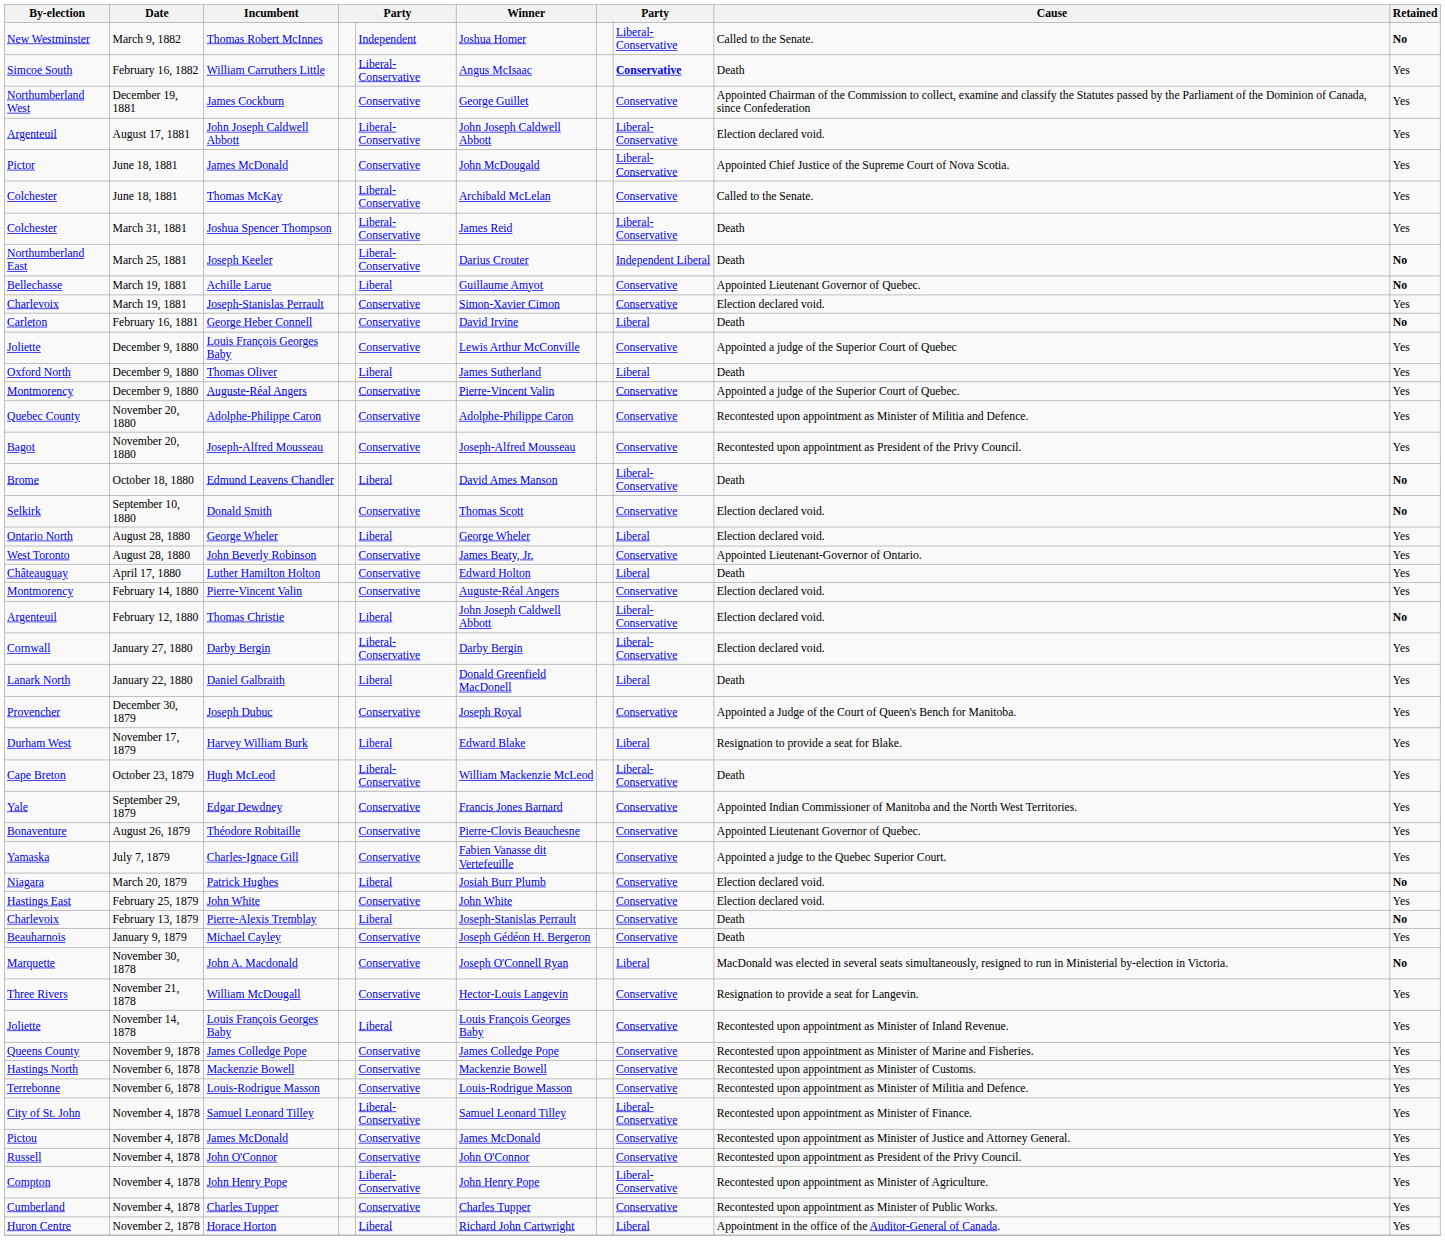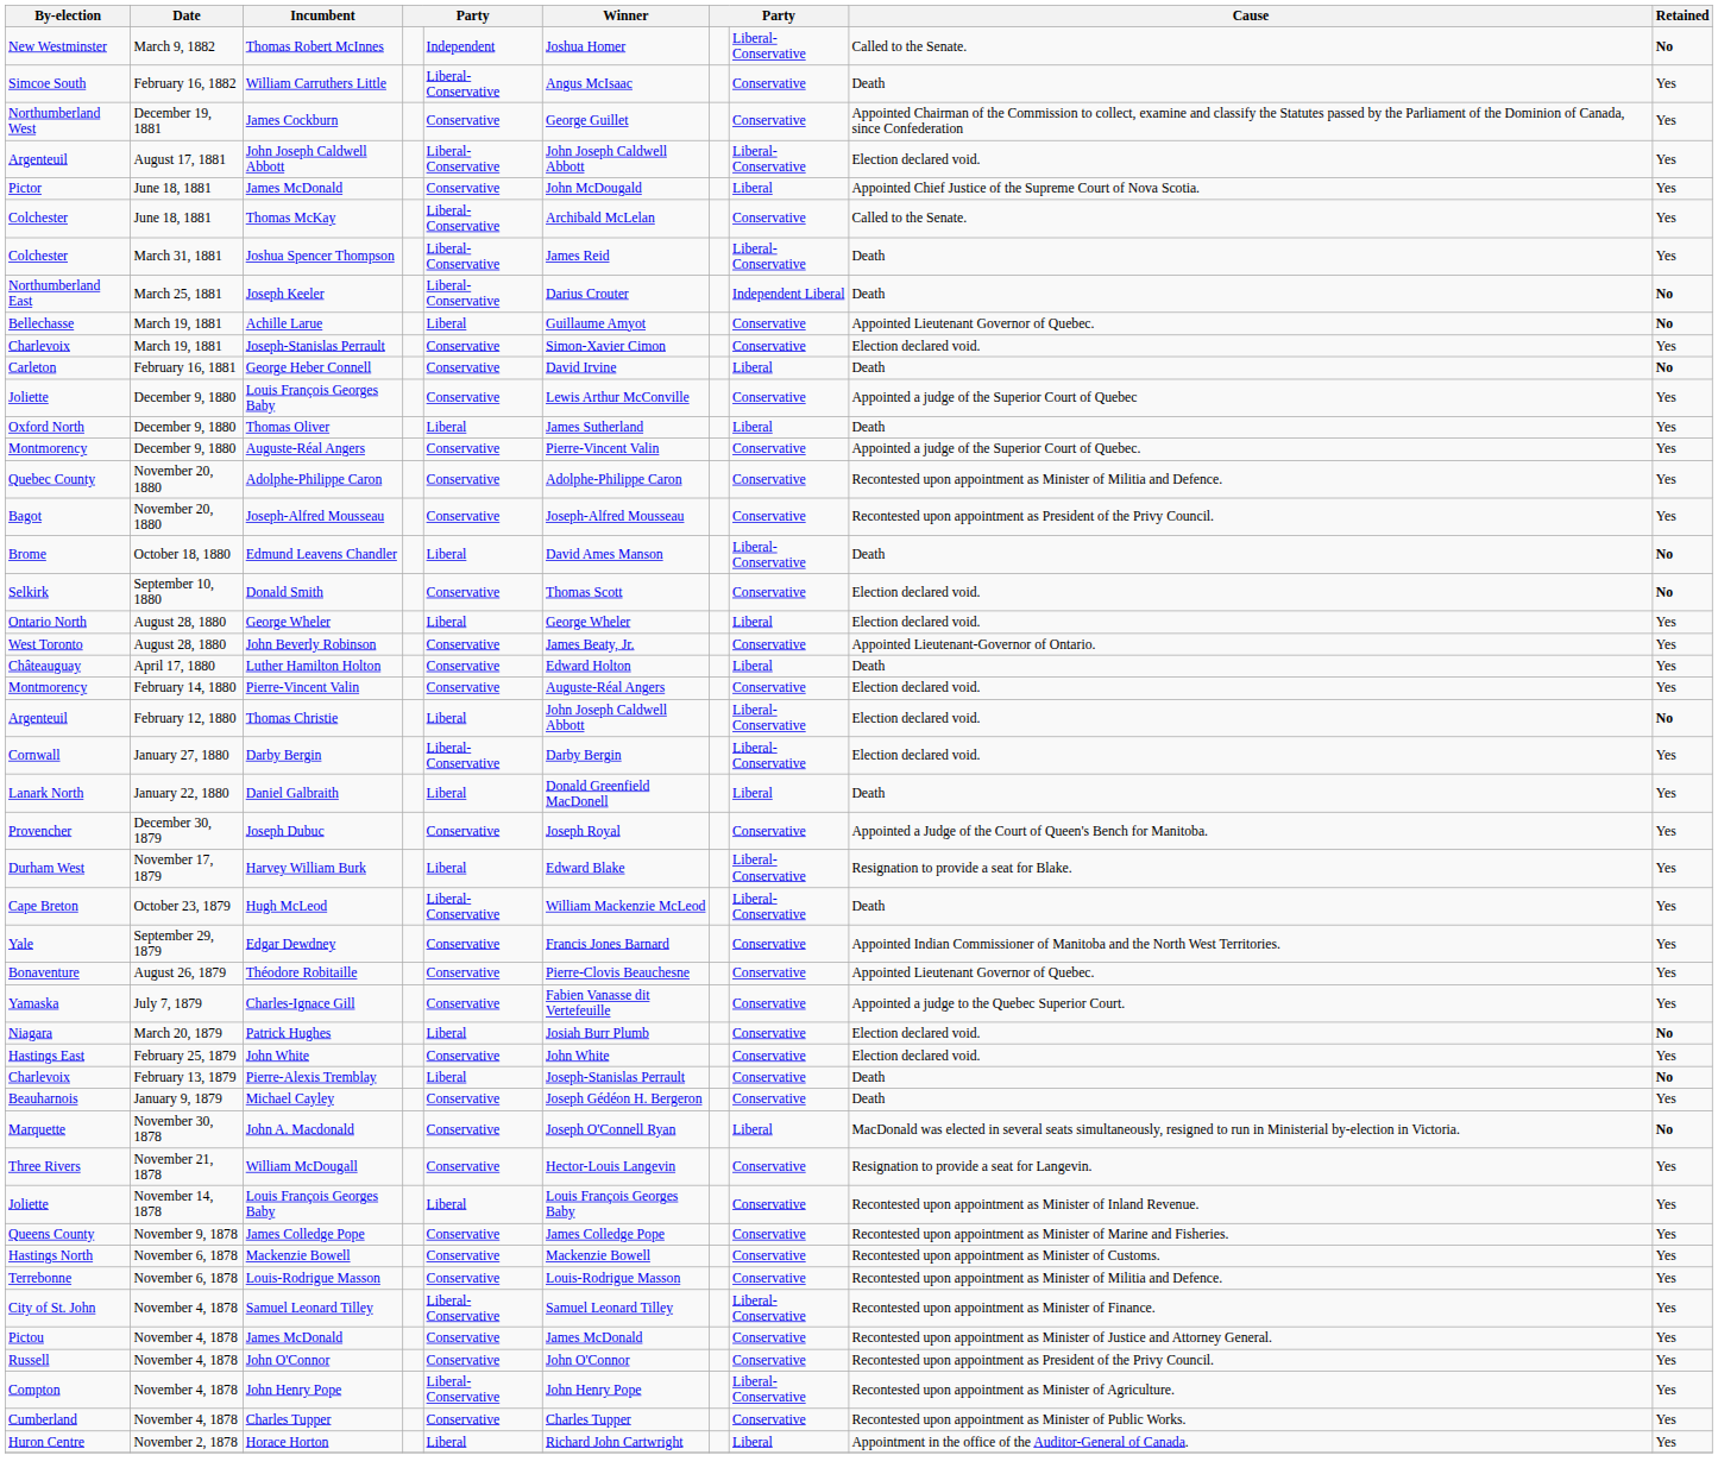 <table class="wikitable">
 <tr>
 <th>By-election</th>
 <th>Date</th>
 <th>Incumbent</th>
 <th colspan=2>Party</th>
 <th>Winner</th>
 <th colspan=2>Party</th>
 <th>Cause</th>
 <th>Retained</th>
 </tr>
 <tr>
 <td><a href='#'>New Westminster</a></td>
 <td>March 9, 1882</td>
 <td><a href='#'>Thomas Robert McInnes</a></td>
 <td>    </td>
 <td><a href='#'>Independent</a></td>
 <td><a href='#'>Joshua Homer</a></td>
 <td>    </td>
 <td><a href='#'>Liberal-Conservative</a></td>
 <td>Called to the Senate.</td>
 <td><strong>No</strong></td>
 </tr>
 <tr>
 <td><a href='#'>Simcoe South</a></td>
 <td>February 16, 1882</td>
 <td><a href='#'>William Carruthers Little</a></td>
 <td>    </td>
 <td><a href='#'>Liberal-Conservative</a></td>
 <td><a href='#'>Angus McIsaac</a></td>
 <td>    </td>
-<td><strong><a href='#'>Conservative</a></strong></td>
+<td><a href='#'>Conservative</a></td>
 <td>Death</td>
 <td>Yes</td>
 </tr>
 <tr>
 <td><a href='#'>Northumberland West</a></td>
 <td>December 19, 1881</td>
 <td><a href='#'>James Cockburn</a></td>
 <td>    </td>
 <td><a href='#'>Conservative</a></td>
 <td><a href='#'>George Guillet</a></td>
 <td>    </td>
 <td><a href='#'>Conservative</a></td>
 <td>Appointed Chairman of the Commission to collect, examine and classify the Statutes passed by the Parliament of the Dominion of Canada, since Confederation</td>
 <td>Yes</td>
 </tr>
 <tr>
 <td><a href='#'>Argenteuil</a></td>
 <td>August 17, 1881</td>
 <td><a href='#'>John Joseph Caldwell Abbott</a></td>
 <td>    </td>
 <td><a href='#'>Liberal-Conservative</a></td>
 <td><a href='#'>John Joseph Caldwell Abbott</a></td>
 <td>    </td>
 <td><a href='#'>Liberal-Conservative</a></td>
 <td>Election declared void.</td>
 <td>Yes</td>
 </tr>
 <tr>
 <td><a href='#'>Pictor</a></td>
 <td>June 18, 1881</td>
 <td><a href='#'>James McDonald</a></td>
 <td>    </td>
 <td><a href='#'>Conservative</a></td>
 <td><a href='#'>John McDougald</a></td>
 <td>    </td>
-<td><a href='#'>Liberal-Conservative</a></td>
+<td><a href='#'>Liberal</a></td>
 <td>Appointed Chief Justice of the Supreme Court of Nova Scotia.</td>
 <td>Yes</td>
 </tr>
 <tr>
 <td><a href='#'>Colchester</a></td>
 <td>June 18, 1881</td>
 <td><a href='#'>Thomas McKay</a></td>
 <td>    </td>
 <td><a href='#'>Liberal-Conservative</a></td>
 <td><a href='#'>Archibald McLelan</a></td>
 <td>    </td>
 <td><a href='#'>Conservative</a></td>
 <td>Called to the Senate.</td>
 <td>Yes</td>
 </tr>
 <tr>
 <td><a href='#'>Colchester</a></td>
 <td>March 31, 1881</td>
 <td><a href='#'>Joshua Spencer Thompson</a></td>
 <td>    </td>
 <td><a href='#'>Liberal-Conservative</a></td>
 <td><a href='#'>James Reid</a></td>
 <td>    </td>
 <td><a href='#'>Liberal-Conservative</a></td>
 <td>Death</td>
 <td>Yes</td>
 </tr>
 <tr>
 <td><a href='#'>Northumberland East</a></td>
 <td>March 25, 1881</td>
 <td><a href='#'>Joseph Keeler</a></td>
 <td>    </td>
 <td><a href='#'>Liberal-Conservative</a></td>
 <td><a href='#'>Darius Crouter</a></td>
 <td>    </td>
 <td><a href='#'>Independent Liberal</a></td>
 <td>Death</td>
 <td><strong>No</strong></td>
 </tr>
 <tr>
 <td><a href='#'>Bellechasse</a></td>
 <td>March 19, 1881</td>
 <td><a href='#'>Achille Larue</a></td>
 <td>    </td>
 <td><a href='#'>Liberal</a></td>
 <td><a href='#'>Guillaume Amyot</a></td>
 <td>    </td>
 <td><a href='#'>Conservative</a></td>
 <td>Appointed Lieutenant Governor of Quebec.</td>
 <td><strong>No</strong></td>
 </tr>
 <tr>
 <td><a href='#'>Charlevoix</a></td>
 <td>March 19, 1881</td>
 <td><a href='#'>Joseph-Stanislas Perrault</a></td>
 <td>    </td>
 <td><a href='#'>Conservative</a></td>
 <td><a href='#'>Simon-Xavier Cimon</a></td>
 <td>    </td>
 <td><a href='#'>Conservative</a></td>
 <td>Election declared void.</td>
 <td>Yes</td>
 </tr>
 <tr>
 <td><a href='#'>Carleton</a></td>
 <td>February 16, 1881</td>
 <td><a href='#'>George Heber Connell</a></td>
 <td>    </td>
 <td><a href='#'>Conservative</a></td>
 <td><a href='#'>David Irvine</a></td>
 <td>    </td>
 <td><a href='#'>Liberal</a></td>
 <td>Death</td>
 <td><strong>No</strong></td>
 </tr>
 <tr>
 <td><a href='#'>Joliette</a></td>
 <td>December 9, 1880</td>
 <td><a href='#'>Louis François Georges Baby</a></td>
 <td>    </td>
 <td><a href='#'>Conservative</a></td>
 <td><a href='#'>Lewis Arthur McConville</a></td>
 <td>    </td>
 <td><a href='#'>Conservative</a></td>
 <td>Appointed a judge of the Superior Court of Quebec</td>
 <td>Yes</td>
 </tr>
 <tr>
 <td><a href='#'>Oxford North</a></td>
 <td>December 9, 1880</td>
 <td><a href='#'>Thomas Oliver</a></td>
 <td>    </td>
 <td><a href='#'>Liberal</a></td>
 <td><a href='#'>James Sutherland</a></td>
 <td>    </td>
 <td><a href='#'>Liberal</a></td>
 <td>Death</td>
 <td>Yes</td>
 </tr>
 <tr>
 <td><a href='#'>Montmorency</a></td>
 <td>December 9, 1880</td>
 <td><a href='#'>Auguste-Réal Angers</a></td>
 <td>    </td>
 <td><a href='#'>Conservative</a></td>
 <td><a href='#'>Pierre-Vincent Valin</a></td>
 <td>    </td>
 <td><a href='#'>Conservative</a></td>
 <td>Appointed a judge of the Superior Court of Quebec.</td>
 <td>Yes</td>
 </tr>
 <tr>
 <td><a href='#'>Quebec County</a></td>
 <td>November 20, 1880</td>
 <td><a href='#'>Adolphe-Philippe Caron</a></td>
 <td>    </td>
 <td><a href='#'>Conservative</a></td>
 <td><a href='#'>Adolphe-Philippe Caron</a></td>
 <td>    </td>
 <td><a href='#'>Conservative</a></td>
 <td>Recontested upon appointment as Minister of Militia and Defence.</td>
 <td>Yes</td>
 </tr>
 <tr>
 <td><a href='#'>Bagot</a></td>
 <td>November 20, 1880</td>
 <td><a href='#'>Joseph-Alfred Mousseau</a></td>
 <td>    </td>
 <td><a href='#'>Conservative</a></td>
 <td><a href='#'>Joseph-Alfred Mousseau</a></td>
 <td>    </td>
 <td><a href='#'>Conservative</a></td>
 <td>Recontested upon appointment as President of the Privy Council.</td>
 <td>Yes</td>
 </tr>
 <tr>
 <td><a href='#'>Brome</a></td>
 <td>October 18, 1880</td>
 <td><a href='#'>Edmund Leavens Chandler</a></td>
 <td>    </td>
 <td><a href='#'>Liberal</a></td>
 <td><a href='#'>David Ames Manson</a></td>
 <td>    </td>
 <td><a href='#'>Liberal-Conservative</a></td>
 <td>Death</td>
 <td><strong>No</strong></td>
 </tr>
 <tr>
 <td><a href='#'>Selkirk</a></td>
 <td>September 10, 1880</td>
 <td><a href='#'>Donald Smith</a></td>
 <td>    </td>
 <td><a href='#'>Conservative</a></td>
 <td><a href='#'>Thomas Scott</a></td>
 <td>    </td>
 <td><a href='#'>Conservative</a></td>
 <td>Election declared void.</td>
 <td><strong>No</strong></td>
 </tr>
 <tr>
 <td><a href='#'>Ontario North</a></td>
 <td>August 28, 1880</td>
 <td><a href='#'>George Wheler</a></td>
 <td>    </td>
 <td><a href='#'>Liberal</a></td>
 <td><a href='#'>George Wheler</a></td>
 <td>    </td>
 <td><a href='#'>Liberal</a></td>
 <td>Election declared void.</td>
 <td>Yes</td>
 </tr>
 <tr>
 <td><a href='#'>West Toronto</a></td>
 <td>August 28, 1880</td>
 <td><a href='#'>John Beverly Robinson</a></td>
 <td>    </td>
 <td><a href='#'>Conservative</a></td>
 <td><a href='#'>James Beaty, Jr.</a></td>
 <td>    </td>
 <td><a href='#'>Conservative</a></td>
 <td>Appointed Lieutenant-Governor of Ontario.</td>
 <td>Yes</td>
 </tr>
 <tr>
 <td><a href='#'>Châteauguay</a></td>
 <td>April 17, 1880</td>
 <td><a href='#'>Luther Hamilton Holton</a></td>
 <td>    </td>
 <td><a href='#'>Conservative</a></td>
 <td><a href='#'>Edward Holton</a></td>
 <td>    </td>
 <td><a href='#'>Liberal</a></td>
 <td>Death</td>
 <td>Yes</td>
 </tr>
 <tr>
 <td><a href='#'>Montmorency</a></td>
 <td>February 14, 1880</td>
 <td><a href='#'>Pierre-Vincent Valin</a></td>
 <td>    </td>
 <td><a href='#'>Conservative</a></td>
 <td><a href='#'>Auguste-Réal Angers</a></td>
 <td>    </td>
 <td><a href='#'>Conservative</a></td>
 <td>Election declared void.</td>
 <td>Yes</td>
 </tr>
 <tr>
 <td><a href='#'>Argenteuil</a></td>
 <td>February 12, 1880</td>
 <td><a href='#'>Thomas Christie</a></td>
 <td>    </td>
 <td><a href='#'>Liberal</a></td>
 <td><a href='#'>John Joseph Caldwell Abbott</a></td>
 <td>    </td>
 <td><a href='#'>Liberal-Conservative</a></td>
 <td>Election declared void.</td>
 <td><strong>No</strong></td>
 </tr>
 <tr>
 <td><a href='#'>Cornwall</a></td>
 <td>January 27, 1880</td>
 <td><a href='#'>Darby Bergin</a></td>
 <td>    </td>
 <td><a href='#'>Liberal-Conservative</a></td>
 <td><a href='#'>Darby Bergin</a></td>
 <td>    </td>
 <td><a href='#'>Liberal-Conservative</a></td>
 <td>Election declared void.</td>
 <td>Yes</td>
 </tr>
 <tr>
 <td><a href='#'>Lanark North</a></td>
 <td>January 22, 1880</td>
 <td><a href='#'>Daniel Galbraith</a></td>
 <td>    </td>
 <td><a href='#'>Liberal</a></td>
 <td><a href='#'>Donald Greenfield MacDonell</a></td>
 <td>    </td>
 <td><a href='#'>Liberal</a></td>
 <td>Death</td>
 <td>Yes</td>
 </tr>
 <tr>
 <td><a href='#'>Provencher</a></td>
 <td>December 30, 1879</td>
 <td><a href='#'>Joseph Dubuc</a></td>
 <td>    </td>
 <td><a href='#'>Conservative</a></td>
 <td><a href='#'>Joseph Royal</a></td>
 <td>    </td>
 <td><a href='#'>Conservative</a></td>
 <td>Appointed a Judge of the Court of Queen's Bench for Manitoba.</td>
 <td>Yes</td>
 </tr>
 <tr>
 <td><a href='#'>Durham West</a></td>
 <td>November 17, 1879</td>
 <td><a href='#'>Harvey William Burk</a></td>
 <td>    </td>
 <td><a href='#'>Liberal</a></td>
 <td><a href='#'>Edward Blake</a></td>
 <td>    </td>
-<td><a href='#'>Liberal</a></td>
+<td><a href='#'>Liberal-Conservative</a></td>
 <td>Resignation to provide a seat for Blake.</td>
 <td>Yes</td>
 </tr>
 <tr>
 <td><a href='#'>Cape Breton</a></td>
 <td>October 23, 1879</td>
 <td><a href='#'>Hugh McLeod</a></td>
 <td>    </td>
 <td><a href='#'>Liberal-Conservative</a></td>
 <td><a href='#'>William Mackenzie McLeod</a></td>
 <td>    </td>
 <td><a href='#'>Liberal-Conservative</a></td>
 <td>Death</td>
 <td>Yes</td>
 </tr>
 <tr>
 <td><a href='#'>Yale</a></td>
 <td>September 29, 1879</td>
 <td><a href='#'>Edgar Dewdney</a></td>
 <td>    </td>
 <td><a href='#'>Conservative</a></td>
 <td><a href='#'>Francis Jones Barnard</a></td>
 <td>    </td>
 <td><a href='#'>Conservative</a></td>
 <td>Appointed Indian Commissioner of Manitoba and the North West Territories.</td>
 <td>Yes</td>
 </tr>
 <tr>
 <td><a href='#'>Bonaventure</a></td>
 <td>August 26, 1879</td>
 <td><a href='#'>Théodore Robitaille</a></td>
 <td>    </td>
 <td><a href='#'>Conservative</a></td>
 <td><a href='#'>Pierre-Clovis Beauchesne</a></td>
 <td>    </td>
 <td><a href='#'>Conservative</a></td>
 <td>Appointed Lieutenant Governor of Quebec.</td>
 <td>Yes</td>
 </tr>
 <tr>
 <td><a href='#'>Yamaska</a></td>
 <td>July 7, 1879</td>
 <td><a href='#'>Charles-Ignace Gill</a></td>
 <td>    </td>
 <td><a href='#'>Conservative</a></td>
 <td><a href='#'>Fabien Vanasse dit Vertefeuille</a></td>
 <td>    </td>
 <td><a href='#'>Conservative</a></td>
 <td>Appointed a judge to the Quebec Superior Court.</td>
 <td>Yes</td>
 </tr>
 <tr>
 <td><a href='#'>Niagara</a></td>
 <td>March 20, 1879</td>
 <td><a href='#'>Patrick Hughes</a></td>
 <td>    </td>
 <td><a href='#'>Liberal</a></td>
 <td><a href='#'>Josiah Burr Plumb</a></td>
 <td>    </td>
 <td><a href='#'>Conservative</a></td>
 <td>Election declared void.</td>
 <td><strong>No</strong></td>
 </tr>
 <tr>
 <td><a href='#'>Hastings East</a></td>
 <td>February 25, 1879</td>
 <td><a href='#'>John White</a></td>
 <td>    </td>
 <td><a href='#'>Conservative</a></td>
 <td><a href='#'>John White</a></td>
 <td>    </td>
 <td><a href='#'>Conservative</a></td>
 <td>Election declared void.</td>
 <td>Yes</td>
 </tr>
 <tr>
 <td><a href='#'>Charlevoix</a></td>
 <td>February 13, 1879</td>
 <td><a href='#'>Pierre-Alexis Tremblay</a></td>
 <td>    </td>
 <td><a href='#'>Liberal</a></td>
 <td><a href='#'>Joseph-Stanislas Perrault</a></td>
 <td>    </td>
 <td><a href='#'>Conservative</a></td>
 <td>Death</td>
 <td><strong>No</strong></td>
 </tr>
 <tr>
 <td><a href='#'>Beauharnois</a></td>
 <td>January 9, 1879</td>
 <td><a href='#'>Michael Cayley</a></td>
 <td>    </td>
 <td><a href='#'>Conservative</a></td>
 <td><a href='#'>Joseph Gédéon H. Bergeron</a></td>
 <td>    </td>
 <td><a href='#'>Conservative</a></td>
 <td>Death</td>
 <td>Yes</td>
 </tr>
 <tr>
 <td><a href='#'>Marquette</a></td>
 <td>November 30, 1878</td>
 <td><a href='#'>John A. Macdonald</a></td>
 <td>    </td>
 <td><a href='#'>Conservative</a></td>
 <td><a href='#'>Joseph O'Connell Ryan</a></td>
 <td>    </td>
 <td><a href='#'>Liberal</a></td>
 <td>MacDonald was elected in several seats simultaneously, resigned to run in Ministerial by-election in Victoria.</td>
 <td><strong>No</strong></td>
 </tr>
 <tr>
 <td><a href='#'>Three Rivers</a></td>
 <td>November 21, 1878</td>
 <td><a href='#'>William McDougall</a></td>
 <td>    </td>
 <td><a href='#'>Conservative</a></td>
 <td><a href='#'>Hector-Louis Langevin</a></td>
 <td>    </td>
 <td><a href='#'>Conservative</a></td>
 <td>Resignation to provide a seat for Langevin.</td>
 <td>Yes</td>
 </tr>
 <tr>
 <td><a href='#'>Joliette</a></td>
 <td>November 14, 1878</td>
 <td><a href='#'>Louis François Georges Baby</a></td>
 <td>    </td>
 <td><a href='#'>Liberal</a></td>
 <td><a href='#'>Louis François Georges Baby</a></td>
 <td>    </td>
 <td><a href='#'>Conservative</a></td>
 <td>Recontested upon appointment as Minister of Inland Revenue.</td>
 <td>Yes</td>
 </tr>
 <tr>
 <td><a href='#'>Queens County</a></td>
 <td>November 9, 1878</td>
 <td><a href='#'>James Colledge Pope</a></td>
 <td>    </td>
 <td><a href='#'>Conservative</a></td>
 <td><a href='#'>James Colledge Pope</a></td>
 <td>    </td>
 <td><a href='#'>Conservative</a></td>
 <td>Recontested upon appointment as Minister of Marine and Fisheries.</td>
 <td>Yes</td>
 </tr>
 <tr>
 <td><a href='#'>Hastings North</a></td>
 <td>November 6, 1878</td>
 <td><a href='#'>Mackenzie Bowell</a></td>
 <td>    </td>
 <td><a href='#'>Conservative</a></td>
 <td><a href='#'>Mackenzie Bowell</a></td>
 <td>    </td>
 <td><a href='#'>Conservative</a></td>
 <td>Recontested upon appointment as Minister of Customs.</td>
 <td>Yes</td>
 </tr>
 <tr>
 <td><a href='#'>Terrebonne</a></td>
 <td>November 6, 1878</td>
 <td><a href='#'>Louis-Rodrigue Masson</a></td>
 <td>    </td>
 <td><a href='#'>Conservative</a></td>
 <td><a href='#'>Louis-Rodrigue Masson</a></td>
 <td>    </td>
 <td><a href='#'>Conservative</a></td>
 <td>Recontested upon appointment as Minister of Militia and Defence.</td>
 <td>Yes</td>
 </tr>
 <tr>
 <td><a href='#'>City of St. John</a></td>
 <td>November 4, 1878</td>
 <td><a href='#'>Samuel Leonard Tilley</a></td>
 <td>    </td>
 <td><a href='#'>Liberal-Conservative</a></td>
 <td><a href='#'>Samuel Leonard Tilley</a></td>
 <td>    </td>
 <td><a href='#'>Liberal-Conservative</a></td>
 <td>Recontested upon appointment as Minister of Finance.</td>
 <td>Yes</td>
 </tr>
 <tr>
 <td><a href='#'>Pictou</a></td>
 <td>November 4, 1878</td>
 <td><a href='#'>James McDonald</a></td>
 <td>    </td>
 <td><a href='#'>Conservative</a></td>
 <td><a href='#'>James McDonald</a></td>
 <td>    </td>
 <td><a href='#'>Conservative</a></td>
 <td>Recontested upon appointment as Minister of Justice and Attorney General.</td>
 <td>Yes</td>
 </tr>
 <tr>
 <td><a href='#'>Russell</a></td>
 <td>November 4, 1878</td>
 <td><a href='#'>John O'Connor</a></td>
 <td>    </td>
 <td><a href='#'>Conservative</a></td>
 <td><a href='#'>John O'Connor</a></td>
 <td>    </td>
 <td><a href='#'>Conservative</a></td>
 <td>Recontested upon appointment as President of the Privy Council.</td>
 <td>Yes</td>
 </tr>
 <tr>
 <td><a href='#'>Compton</a></td>
 <td>November 4, 1878</td>
 <td><a href='#'>John Henry Pope</a></td>
 <td>    </td>
 <td><a href='#'>Liberal-Conservative</a></td>
 <td><a href='#'>John Henry Pope</a></td>
 <td>    </td>
 <td><a href='#'>Liberal-Conservative</a></td>
 <td>Recontested upon appointment as Minister of Agriculture.</td>
 <td>Yes</td>
 </tr>
 <tr>
 <td><a href='#'>Cumberland</a></td>
 <td>November 4, 1878</td>
 <td><a href='#'>Charles Tupper</a></td>
 <td>    </td>
 <td><a href='#'>Conservative</a></td>
 <td><a href='#'>Charles Tupper</a></td>
 <td>    </td>
 <td><a href='#'>Conservative</a></td>
 <td>Recontested upon appointment as Minister of Public Works.</td>
 <td>Yes</td>
 </tr>
 <tr>
 <td><a href='#'>Huron Centre</a></td>
 <td>November 2, 1878</td>
 <td><a href='#'>Horace Horton</a></td>
 <td>    </td>
 <td><a href='#'>Liberal</a></td>
 <td><a href='#'>Richard John Cartwright</a></td>
 <td>    </td>
 <td><a href='#'>Liberal</a></td>
 <td>Appointment in the office of the <a href='#'>Auditor-General of Canada</a>.</td>
 <td>Yes</td>
 </tr>
 <tr>
 </tr>
 </table>
